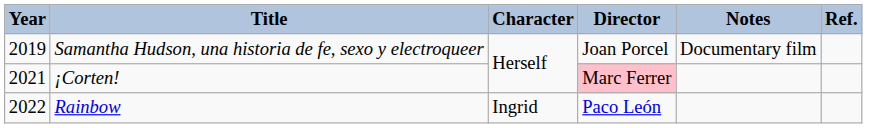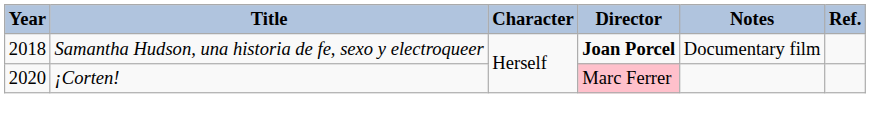 <table class="wikitable">
 <tr>
 <th style="background: #B0C4DE;">Year</th>
 <th style="background: #B0C4DE;">Title</th>
 <th style="background: #B0C4DE;">Character</th>
 <th style="background: #B0C4DE;">Director</th>
 <th style="background: #B0C4DE;">Notes</th>
 <th style="background: #B0C4DE;">Ref.</th>
 </tr>
 <tr>
-<td>2019</td>
+<td>2018</td>
 <td><em>Samantha Hudson, una historia de fe, sexo y electroqueer</em></td>
 <td rowspan="2">Herself</td>
-<td>Joan Porcel</td>
+<td><strong>Joan Porcel</strong></td>
 <td>Documentary film</td>
 <td><em></em></td>
 </tr>
 <tr>
-<td>2021</td>
+<td>2020</td>
 <td><em>¡Corten!</em></td>
 <td style="background: pink;">Marc Ferrer</td>
 <td></td>
 <td></td>
 </tr>
-<tr>
-<td>2022</td>
-<td><em><a href='#'>Rainbow</a></em></td>
-<td>Ingrid</td>
-<td><a href='#'>Paco León</a></td>
-<td></td>
-<td></td>
-</tr>
 </table>
